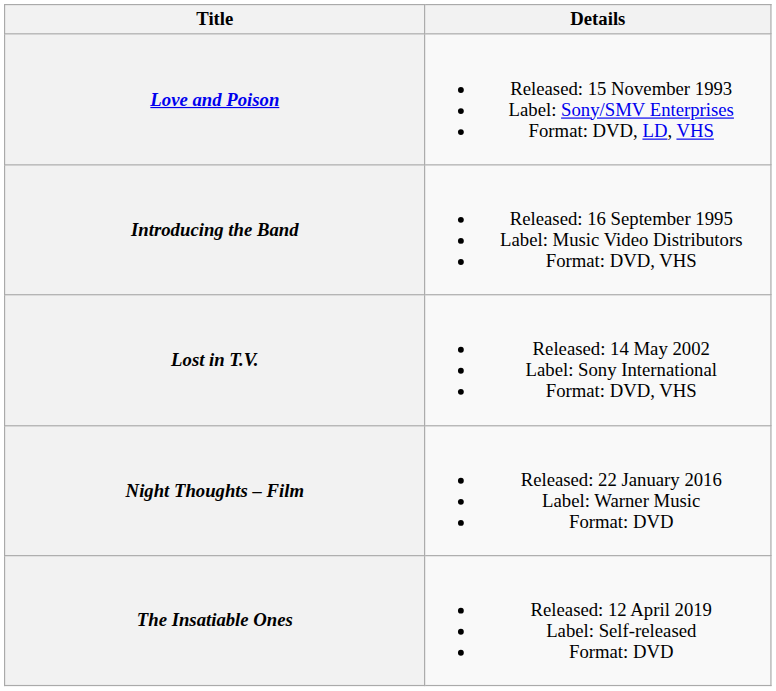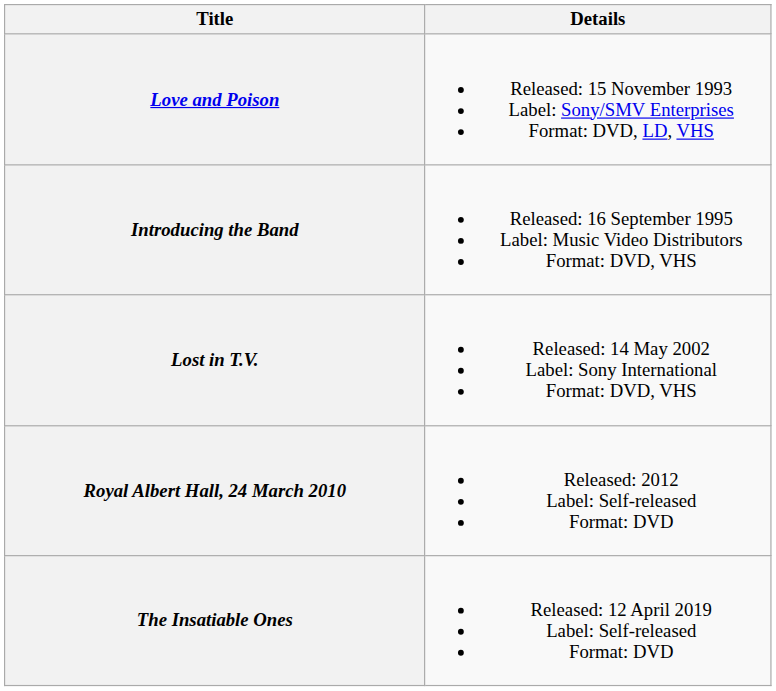 <table class="wikitable plainrowheaders" style="text-align:center;">
 <tr>
 <th style="width:22em;">Title</th>
 <th style="width:18em;">Details</th>
 </tr>
 <tr>
 <th scope="row"><em><a href='#'>Love and Poison</a></em></th>
 <td><br><ul><li>Released: 15 November 1993</li><li>Label: <a href='#'>Sony/SMV Enterprises</a></li><li>Format: DVD, <a href='#'>LD</a>, <a href='#'>VHS</a></li></ul></td>
 </tr>
 <tr>
 <th scope="row"><em>Introducing the Band</em></th>
 <td><br><ul><li>Released: 16 September 1995</li><li>Label: Music Video Distributors</li><li>Format: DVD, VHS</li></ul></td>
 </tr>
 <tr>
 <th scope="row"><em>Lost in T.V.</em></th>
 <td><br><ul><li>Released: 14 May 2002</li><li>Label: Sony International</li><li>Format: DVD, VHS</li></ul></td>
 </tr>
 <tr>
-<th scope="row"><em>Night Thoughts – Film</em></th>
-<td><br><ul><li>Released: 22 January 2016</li><li>Label: Warner Music</li><li>Format: DVD</li></ul></td>
+<th scope="row"><em>Royal Albert Hall, 24 March 2010</em></th>
+<td><br><ul><li>Released: 2012</li><li>Label: Self-released</li><li>Format: DVD</li></ul></td>
 </tr>
 <tr>
 <th scope="row"><em>The Insatiable Ones</em></th>
 <td><br><ul><li>Released: 12 April 2019</li><li>Label: Self-released</li><li>Format: DVD</li></ul></td>
 </tr>
 </table>
